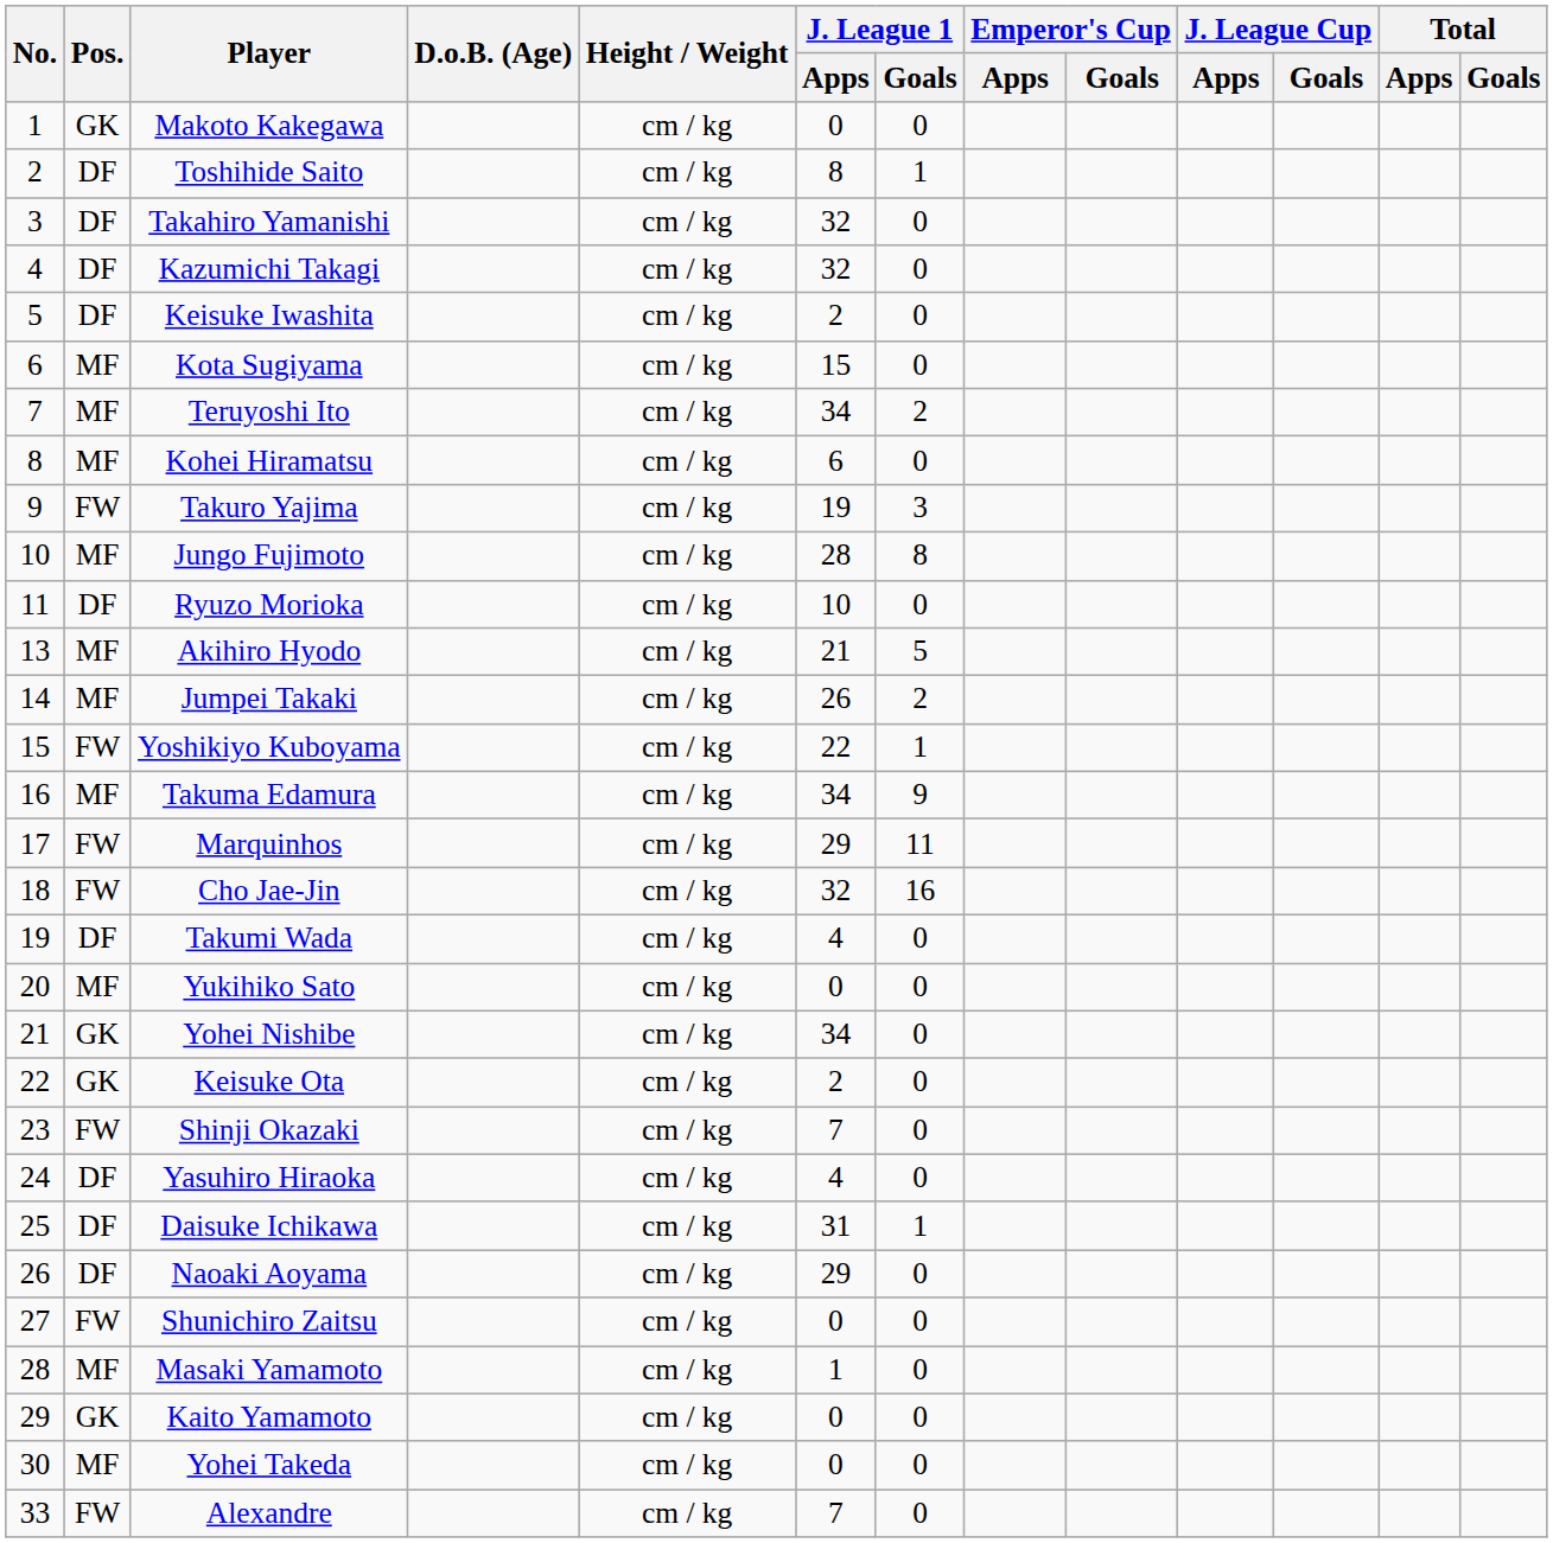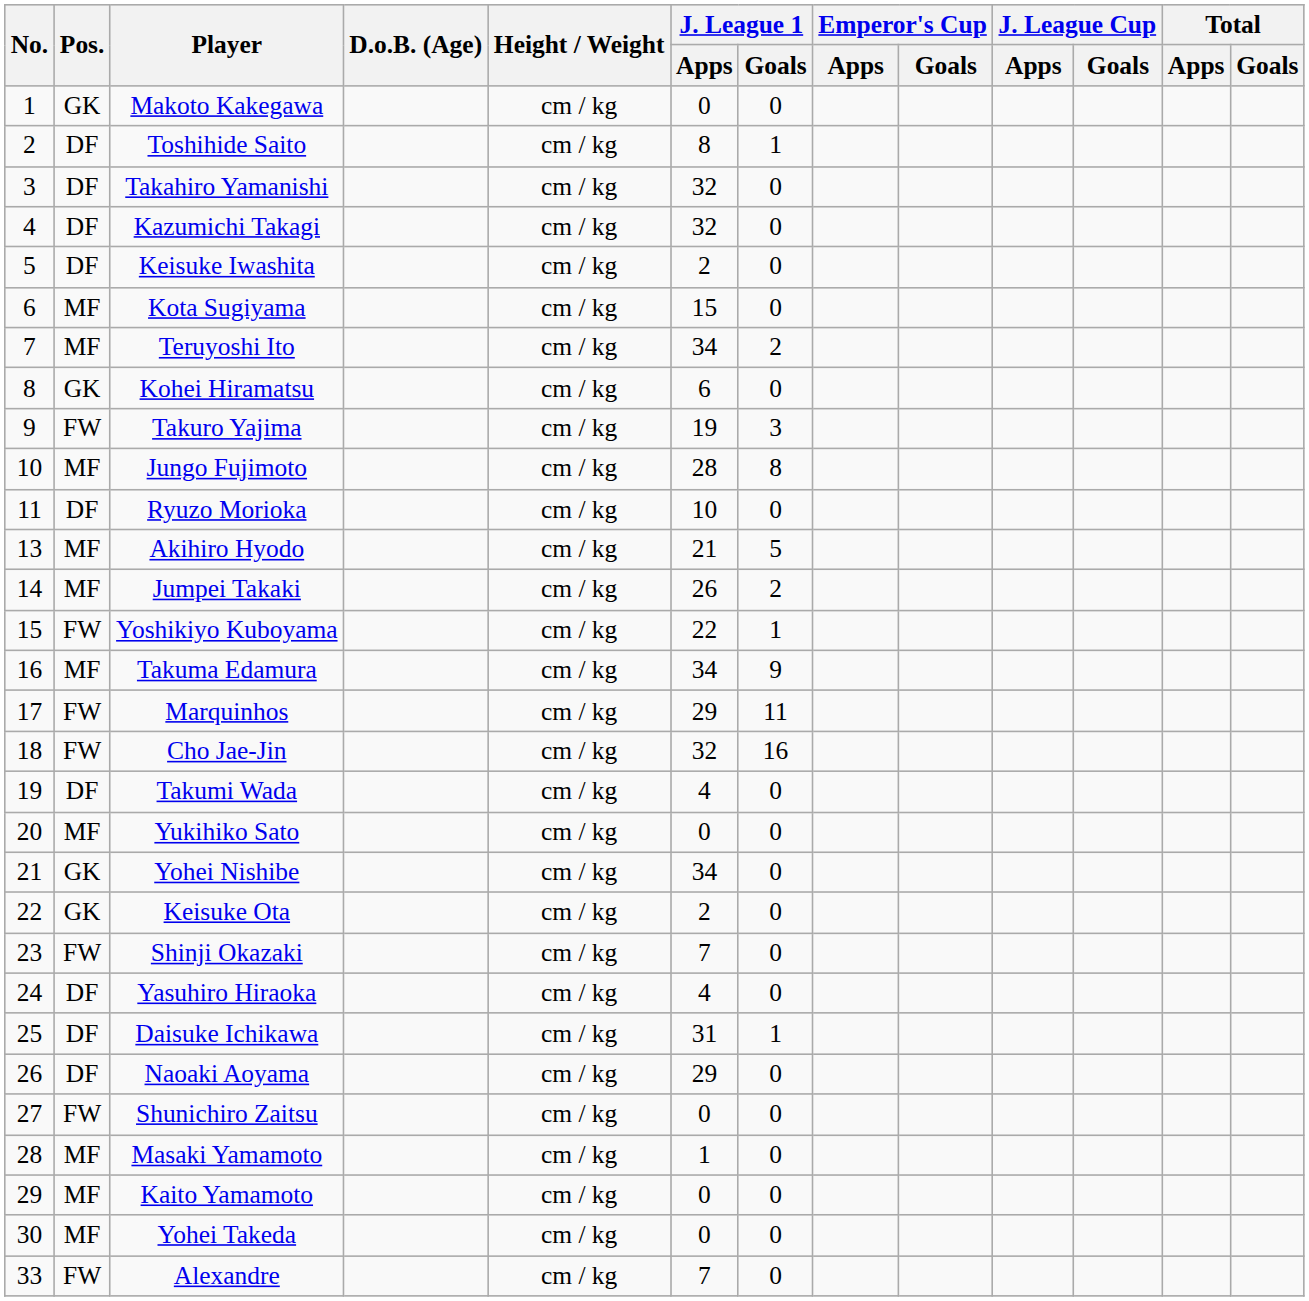 <table class="wikitable" style="text-align:center;">
 <tr>
 <th rowspan="2">No.</th>
 <th rowspan="2">Pos.</th>
 <th rowspan="2">Player</th>
 <th rowspan="2">D.o.B. (Age)</th>
 <th rowspan="2">Height / Weight</th>
 <th colspan="2"><a href='#'>J. League 1</a></th>
 <th colspan="2"><a href='#'>Emperor's Cup</a></th>
 <th colspan="2"><a href='#'>J. League Cup</a></th>
 <th colspan="2">Total</th>
 </tr>
 <tr>
 <th>Apps</th>
 <th>Goals</th>
 <th>Apps</th>
 <th>Goals</th>
 <th>Apps</th>
 <th>Goals</th>
 <th>Apps</th>
 <th>Goals</th>
 </tr>
 <tr>
 <td>1</td>
 <td>GK</td>
 <td><a href='#'>Makoto Kakegawa</a></td>
 <td></td>
 <td>cm / kg</td>
 <td>0</td>
 <td>0</td>
 <td></td>
 <td></td>
 <td></td>
 <td></td>
 <td></td>
 <td></td>
 </tr>
 <tr>
 <td>2</td>
 <td>DF</td>
 <td><a href='#'>Toshihide Saito</a></td>
 <td></td>
 <td>cm / kg</td>
 <td>8</td>
 <td>1</td>
 <td></td>
 <td></td>
 <td></td>
 <td></td>
 <td></td>
 <td></td>
 </tr>
 <tr>
 <td>3</td>
 <td>DF</td>
 <td><a href='#'>Takahiro Yamanishi</a></td>
 <td></td>
 <td>cm / kg</td>
 <td>32</td>
 <td>0</td>
 <td></td>
 <td></td>
 <td></td>
 <td></td>
 <td></td>
 <td></td>
 </tr>
 <tr>
 <td>4</td>
 <td>DF</td>
 <td><a href='#'>Kazumichi Takagi</a></td>
 <td></td>
 <td>cm / kg</td>
 <td>32</td>
 <td>0</td>
 <td></td>
 <td></td>
 <td></td>
 <td></td>
 <td></td>
 <td></td>
 </tr>
 <tr>
 <td>5</td>
 <td>DF</td>
 <td><a href='#'>Keisuke Iwashita</a></td>
 <td></td>
 <td>cm / kg</td>
 <td>2</td>
 <td>0</td>
 <td></td>
 <td></td>
 <td></td>
 <td></td>
 <td></td>
 <td></td>
 </tr>
 <tr>
 <td>6</td>
 <td>MF</td>
 <td><a href='#'>Kota Sugiyama</a></td>
 <td></td>
 <td>cm / kg</td>
 <td>15</td>
 <td>0</td>
 <td></td>
 <td></td>
 <td></td>
 <td></td>
 <td></td>
 <td></td>
 </tr>
 <tr>
 <td>7</td>
 <td>MF</td>
 <td><a href='#'>Teruyoshi Ito</a></td>
 <td></td>
 <td>cm / kg</td>
 <td>34</td>
 <td>2</td>
 <td></td>
 <td></td>
 <td></td>
 <td></td>
 <td></td>
 <td></td>
 </tr>
 <tr>
 <td>8</td>
-<td>MF</td>
+<td>GK</td>
 <td><a href='#'>Kohei Hiramatsu</a></td>
 <td></td>
 <td>cm / kg</td>
 <td>6</td>
 <td>0</td>
 <td></td>
 <td></td>
 <td></td>
 <td></td>
 <td></td>
 <td></td>
 </tr>
 <tr>
 <td>9</td>
 <td>FW</td>
 <td><a href='#'>Takuro Yajima</a></td>
 <td></td>
 <td>cm / kg</td>
 <td>19</td>
 <td>3</td>
 <td></td>
 <td></td>
 <td></td>
 <td></td>
 <td></td>
 <td></td>
 </tr>
 <tr>
 <td>10</td>
 <td>MF</td>
 <td><a href='#'>Jungo Fujimoto</a></td>
 <td></td>
 <td>cm / kg</td>
 <td>28</td>
 <td>8</td>
 <td></td>
 <td></td>
 <td></td>
 <td></td>
 <td></td>
 <td></td>
 </tr>
 <tr>
 <td>11</td>
 <td>DF</td>
 <td><a href='#'>Ryuzo Morioka</a></td>
 <td></td>
 <td>cm / kg</td>
 <td>10</td>
 <td>0</td>
 <td></td>
 <td></td>
 <td></td>
 <td></td>
 <td></td>
 <td></td>
 </tr>
 <tr>
 <td>13</td>
 <td>MF</td>
 <td><a href='#'>Akihiro Hyodo</a></td>
 <td></td>
 <td>cm / kg</td>
 <td>21</td>
 <td>5</td>
 <td></td>
 <td></td>
 <td></td>
 <td></td>
 <td></td>
 <td></td>
 </tr>
 <tr>
 <td>14</td>
 <td>MF</td>
 <td><a href='#'>Jumpei Takaki</a></td>
 <td></td>
 <td>cm / kg</td>
 <td>26</td>
 <td>2</td>
 <td></td>
 <td></td>
 <td></td>
 <td></td>
 <td></td>
 <td></td>
 </tr>
 <tr>
 <td>15</td>
 <td>FW</td>
 <td><a href='#'>Yoshikiyo Kuboyama</a></td>
 <td></td>
 <td>cm / kg</td>
 <td>22</td>
 <td>1</td>
 <td></td>
 <td></td>
 <td></td>
 <td></td>
 <td></td>
 <td></td>
 </tr>
 <tr>
 <td>16</td>
 <td>MF</td>
 <td><a href='#'>Takuma Edamura</a></td>
 <td></td>
 <td>cm / kg</td>
 <td>34</td>
 <td>9</td>
 <td></td>
 <td></td>
 <td></td>
 <td></td>
 <td></td>
 <td></td>
 </tr>
 <tr>
 <td>17</td>
 <td>FW</td>
 <td><a href='#'>Marquinhos</a></td>
 <td></td>
 <td>cm / kg</td>
 <td>29</td>
 <td>11</td>
 <td></td>
 <td></td>
 <td></td>
 <td></td>
 <td></td>
 <td></td>
 </tr>
 <tr>
 <td>18</td>
 <td>FW</td>
 <td><a href='#'>Cho Jae-Jin</a></td>
 <td></td>
 <td>cm / kg</td>
 <td>32</td>
 <td>16</td>
 <td></td>
 <td></td>
 <td></td>
 <td></td>
 <td></td>
 <td></td>
 </tr>
 <tr>
 <td>19</td>
 <td>DF</td>
 <td><a href='#'>Takumi Wada</a></td>
 <td></td>
 <td>cm / kg</td>
 <td>4</td>
 <td>0</td>
 <td></td>
 <td></td>
 <td></td>
 <td></td>
 <td></td>
 <td></td>
 </tr>
 <tr>
 <td>20</td>
 <td>MF</td>
 <td><a href='#'>Yukihiko Sato</a></td>
 <td></td>
 <td>cm / kg</td>
 <td>0</td>
 <td>0</td>
 <td></td>
 <td></td>
 <td></td>
 <td></td>
 <td></td>
 <td></td>
 </tr>
 <tr>
 <td>21</td>
 <td>GK</td>
 <td><a href='#'>Yohei Nishibe</a></td>
 <td></td>
 <td>cm / kg</td>
 <td>34</td>
 <td>0</td>
 <td></td>
 <td></td>
 <td></td>
 <td></td>
 <td></td>
 <td></td>
 </tr>
 <tr>
 <td>22</td>
 <td>GK</td>
 <td><a href='#'>Keisuke Ota</a></td>
 <td></td>
 <td>cm / kg</td>
 <td>2</td>
 <td>0</td>
 <td></td>
 <td></td>
 <td></td>
 <td></td>
 <td></td>
 <td></td>
 </tr>
 <tr>
 <td>23</td>
 <td>FW</td>
 <td><a href='#'>Shinji Okazaki</a></td>
 <td></td>
 <td>cm / kg</td>
 <td>7</td>
 <td>0</td>
 <td></td>
 <td></td>
 <td></td>
 <td></td>
 <td></td>
 <td></td>
 </tr>
 <tr>
 <td>24</td>
 <td>DF</td>
 <td><a href='#'>Yasuhiro Hiraoka</a></td>
 <td></td>
 <td>cm / kg</td>
 <td>4</td>
 <td>0</td>
 <td></td>
 <td></td>
 <td></td>
 <td></td>
 <td></td>
 <td></td>
 </tr>
 <tr>
 <td>25</td>
 <td>DF</td>
 <td><a href='#'>Daisuke Ichikawa</a></td>
 <td></td>
 <td>cm / kg</td>
 <td>31</td>
 <td>1</td>
 <td></td>
 <td></td>
 <td></td>
 <td></td>
 <td></td>
 <td></td>
 </tr>
 <tr>
 <td>26</td>
 <td>DF</td>
 <td><a href='#'>Naoaki Aoyama</a></td>
 <td></td>
 <td>cm / kg</td>
 <td>29</td>
 <td>0</td>
 <td></td>
 <td></td>
 <td></td>
 <td></td>
 <td></td>
 <td></td>
 </tr>
 <tr>
 <td>27</td>
 <td>FW</td>
 <td><a href='#'>Shunichiro Zaitsu</a></td>
 <td></td>
 <td>cm / kg</td>
 <td>0</td>
 <td>0</td>
 <td></td>
 <td></td>
 <td></td>
 <td></td>
 <td></td>
 <td></td>
 </tr>
 <tr>
 <td>28</td>
 <td>MF</td>
 <td><a href='#'>Masaki Yamamoto</a></td>
 <td></td>
 <td>cm / kg</td>
 <td>1</td>
 <td>0</td>
 <td></td>
 <td></td>
 <td></td>
 <td></td>
 <td></td>
 <td></td>
 </tr>
 <tr>
 <td>29</td>
-<td>GK</td>
+<td>MF</td>
 <td><a href='#'>Kaito Yamamoto</a></td>
 <td></td>
 <td>cm / kg</td>
 <td>0</td>
 <td>0</td>
 <td></td>
 <td></td>
 <td></td>
 <td></td>
 <td></td>
 <td></td>
 </tr>
 <tr>
 <td>30</td>
 <td>MF</td>
 <td><a href='#'>Yohei Takeda</a></td>
 <td></td>
 <td>cm / kg</td>
 <td>0</td>
 <td>0</td>
 <td></td>
 <td></td>
 <td></td>
 <td></td>
 <td></td>
 <td></td>
 </tr>
 <tr>
 <td>33</td>
 <td>FW</td>
 <td><a href='#'>Alexandre</a></td>
 <td></td>
 <td>cm / kg</td>
 <td>7</td>
 <td>0</td>
 <td></td>
 <td></td>
 <td></td>
 <td></td>
 <td></td>
 <td></td>
 </tr>
 </table>
